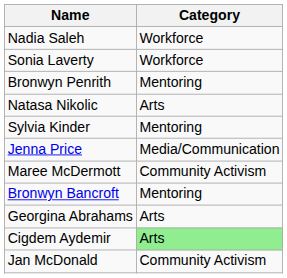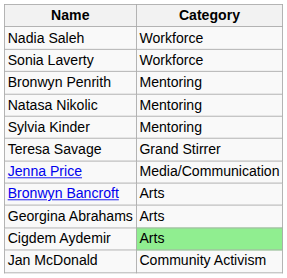 <table class="wikitable">
 <tr>
 <th>Name</th>
 <th>Category</th>
 </tr>
 <tr>
 <td>Nadia Saleh</td>
 <td>Workforce</td>
 </tr>
 <tr>
 <td>Sonia Laverty</td>
 <td>Workforce</td>
 </tr>
 <tr>
 <td>Bronwyn Penrith</td>
 <td>Mentoring</td>
 </tr>
 <tr>
 <td>Natasa Nikolic</td>
-<td>Arts</td>
+<td>Mentoring</td>
 </tr>
 <tr>
 <td>Sylvia Kinder</td>
 <td>Mentoring</td>
 </tr>
 <tr>
+<td>Teresa Savage</td>
+<td>Grand Stirrer</td>
+</tr>
+<tr>
 <td><a href='#'>Jenna Price</a></td>
 <td>Media/Communication</td>
 </tr>
 <tr>
-<td>Maree McDermott</td>
-<td>Community Activism</td>
-</tr>
-<tr>
 <td><a href='#'>Bronwyn Bancroft</a></td>
-<td>Mentoring</td>
+<td>Arts</td>
 </tr>
 <tr>
 <td>Georgina Abrahams</td>
 <td>Arts</td>
 </tr>
 <tr>
 <td>Cigdem Aydemir</td>
 <td style="background: lightgreen;">Arts</td>
 </tr>
 <tr>
 <td>Jan McDonald</td>
 <td>Community Activism</td>
 </tr>
 </table>
